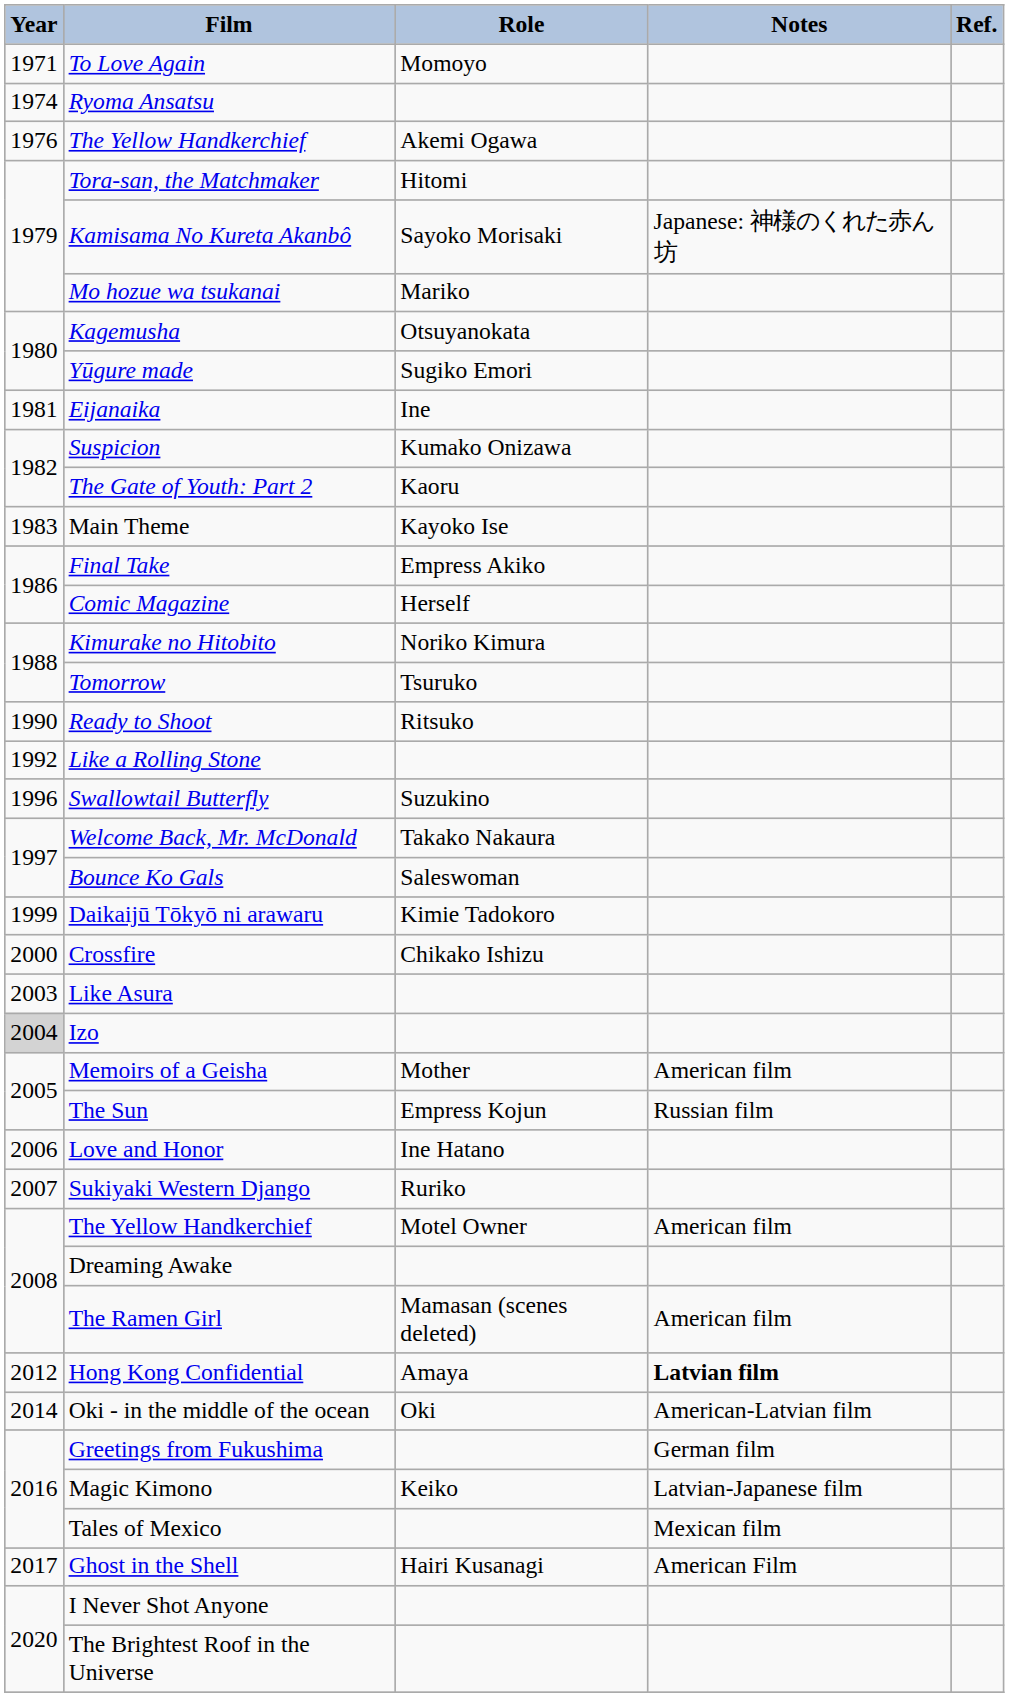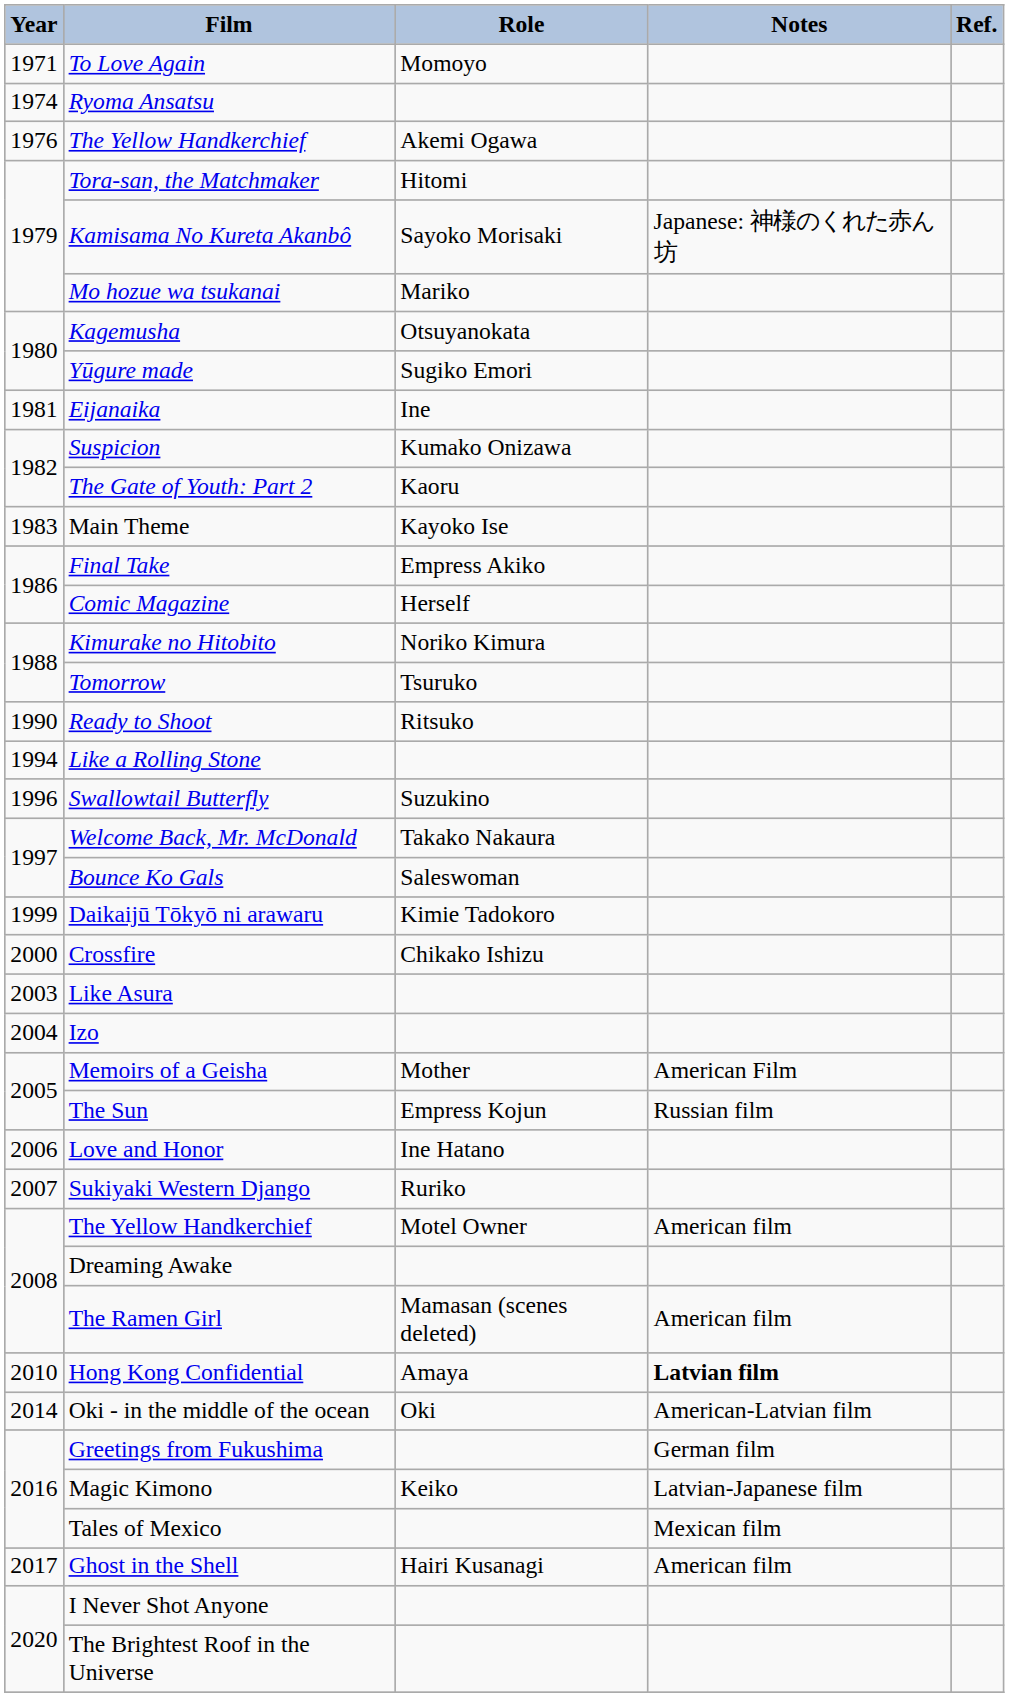 <table class="wikitable" style="font-size:90%;">
 <tr>
 <th style="background:#B0C4DE;">Year</th>
 <th style="background:#B0C4DE;">Film</th>
 <th style="background:#B0C4DE;">Role</th>
 <th style="background:#B0C4DE;">Notes</th>
 <th style="background:#B0C4DE;">Ref.</th>
 </tr>
 <tr>
 <td>1971</td>
 <td><em><a href='#'>To Love Again</a></em></td>
 <td>Momoyo</td>
 <td></td>
 <td></td>
 </tr>
 <tr>
 <td>1974</td>
 <td><em><a href='#'>Ryoma Ansatsu</a></em></td>
 <td></td>
 <td></td>
 <td></td>
 </tr>
 <tr>
 <td>1976</td>
 <td><em><a href='#'>The Yellow Handkerchief</a></em></td>
 <td>Akemi Ogawa</td>
 <td></td>
 <td></td>
 </tr>
 <tr>
 <td rowspan="3">1979</td>
 <td><em><a href='#'>Tora-san, the Matchmaker</a></em></td>
 <td>Hitomi</td>
 <td></td>
 <td></td>
 </tr>
 <tr>
 <td><em><a href='#'>Kamisama No Kureta Akanbô</a></em></td>
 <td>Sayoko Morisaki</td>
 <td>Japanese: 神様のくれた赤ん坊</td>
 <td></td>
 </tr>
 <tr>
 <td><em><a href='#'>Mo hozue wa tsukanai</a></em></td>
 <td>Mariko</td>
 <td></td>
 <td></td>
 </tr>
 <tr>
 <td rowspan="2">1980</td>
 <td><em><a href='#'>Kagemusha</a></em></td>
 <td>Otsuyanokata</td>
 <td></td>
 <td></td>
 </tr>
 <tr>
 <td><em><a href='#'>Yūgure made</a></em></td>
 <td>Sugiko Emori</td>
 <td></td>
 <td></td>
 </tr>
 <tr>
 <td>1981</td>
 <td><em><a href='#'>Eijanaika</a></em></td>
 <td>Ine</td>
 <td></td>
 <td></td>
 </tr>
 <tr>
 <td rowspan="2">1982</td>
 <td><em><a href='#'>Suspicion</a></em></td>
 <td>Kumako Onizawa</td>
 <td></td>
 <td></td>
 </tr>
 <tr>
 <td><em><a href='#'>The Gate of Youth: Part 2</a></em></td>
 <td>Kaoru</td>
 <td></td>
 <td></td>
 </tr>
 <tr>
 <td>1983</td>
 <td>Main Theme</td>
 <td>Kayoko Ise</td>
 <td></td>
 <td></td>
 </tr>
 <tr>
 <td rowspan="2">1986</td>
 <td><em><a href='#'>Final Take</a></em></td>
 <td>Empress Akiko</td>
 <td></td>
 <td></td>
 </tr>
 <tr>
 <td><em><a href='#'>Comic Magazine</a></em></td>
 <td>Herself</td>
 <td></td>
 <td></td>
 </tr>
 <tr>
 <td rowspan="2">1988</td>
 <td><em><a href='#'>Kimurake no Hitobito</a></em></td>
 <td>Noriko Kimura</td>
 <td></td>
 <td></td>
 </tr>
 <tr>
 <td><em><a href='#'>Tomorrow</a></em></td>
 <td>Tsuruko</td>
 <td></td>
 <td></td>
 </tr>
 <tr>
 <td>1990</td>
 <td><em><a href='#'>Ready to Shoot</a></em></td>
 <td>Ritsuko</td>
 <td></td>
 <td></td>
 </tr>
 <tr>
-<td>1992</td>
+<td>1994</td>
 <td><em><a href='#'>Like a Rolling Stone</a></em></td>
 <td></td>
 <td></td>
 <td></td>
 </tr>
 <tr>
 <td>1996</td>
 <td><em><a href='#'>Swallowtail Butterfly</a></em></td>
 <td>Suzukino</td>
 <td></td>
 <td></td>
 </tr>
 <tr>
 <td rowspan="2">1997</td>
 <td><em><a href='#'>Welcome Back, Mr. McDonald</a></em></td>
 <td>Takako Nakaura</td>
 <td></td>
 <td></td>
 </tr>
 <tr>
 <td><em><a href='#'>Bounce Ko Gals</a></td>
 <td>Saleswoman</td>
 <td></td>
 <td></td>
 </tr>
 <tr>
 <td>1999</td>
 <td></em><a href='#'>Daikaijū Tōkyō ni arawaru</a><em></td>
 <td>Kimie Tadokoro</td>
 <td></td>
 <td></td>
 </tr>
 <tr>
 <td>2000</td>
 <td></em><a href='#'>Crossfire</a><em></td>
 <td>Chikako Ishizu</td>
 <td></td>
 <td></td>
 </tr>
 <tr>
 <td>2003</td>
 <td></em><a href='#'>Like Asura</a><em></td>
 <td></td>
 <td></td>
 <td></td>
 </tr>
 <tr>
-<td style="background: lightgrey;">2004</td>
+<td>2004</td>
 <td></em><a href='#'>Izo</a><em></td>
 <td></td>
 <td></td>
 <td></td>
 </tr>
 <tr>
 <td rowspan="2">2005</td>
 <td></em><a href='#'>Memoirs of a Geisha</a><em></td>
 <td>Mother</td>
-<td>American film</td>
+<td>American Film</td>
 <td></td>
 </tr>
 <tr>
 <td></em><a href='#'>The Sun</a><em></td>
 <td>Empress Kojun</td>
 <td>Russian film</td>
 <td></td>
 </tr>
 <tr>
 <td>2006</td>
 <td></em><a href='#'>Love and Honor</a><em></td>
 <td>Ine Hatano</td>
 <td></td>
 <td></td>
 </tr>
 <tr>
 <td>2007</td>
 <td></em><a href='#'>Sukiyaki Western Django</a><em></td>
 <td>Ruriko</td>
 <td></td>
 <td></td>
 </tr>
 <tr>
 <td rowspan="3">2008</td>
 <td></em><a href='#'>The Yellow Handkerchief</a><em></td>
 <td>Motel Owner</td>
 <td>American film</td>
 <td></td>
 </tr>
 <tr>
 <td></em>Dreaming Awake<em></td>
 <td></td>
 <td></td>
 <td></td>
 </tr>
 <tr>
 <td></em><a href='#'>The Ramen Girl</a><em></td>
 <td>Mamasan (scenes deleted)</td>
 <td>American film</td>
 <td></td>
 </tr>
 <tr>
-<td>2012</td>
+<td>2010</td>
 <td></em><a href='#'>Hong Kong Confidential</a><em></td>
 <td>Amaya</td>
 <td><strong>Latvian film</strong></td>
 <td></td>
 </tr>
 <tr>
 <td>2014</td>
 <td></em>Oki - in the middle of the ocean<em></td>
 <td>Oki</td>
 <td>American-Latvian film</td>
 <td></td>
 </tr>
 <tr>
 <td rowspan="3">2016</td>
 <td></em><a href='#'>Greetings from Fukushima</a><em></td>
 <td></td>
 <td>German film</td>
 <td></td>
 </tr>
 <tr>
 <td></em>Magic Kimono<em></td>
 <td>Keiko</td>
 <td>Latvian-Japanese film</td>
 <td></td>
 </tr>
 <tr>
 <td></em>Tales of Mexico<em></td>
 <td></td>
 <td>Mexican film</td>
 <td></td>
 </tr>
 <tr>
 <td>2017</td>
 <td></em><a href='#'>Ghost in the Shell</a><em></td>
 <td>Hairi Kusanagi</td>
-<td>American Film</td>
+<td>American film</td>
 <td></td>
 </tr>
 <tr>
 <td rowspan="2">2020</td>
 <td></em>I Never Shot Anyone<em></td>
 <td></td>
 <td></td>
 <td></td>
 </tr>
 <tr>
 <td></em>The Brightest Roof in the Universe<em></td>
 <td></td>
 <td></td>
 <td></td>
 </tr>
 <tr>
 </tr>
 </table>
